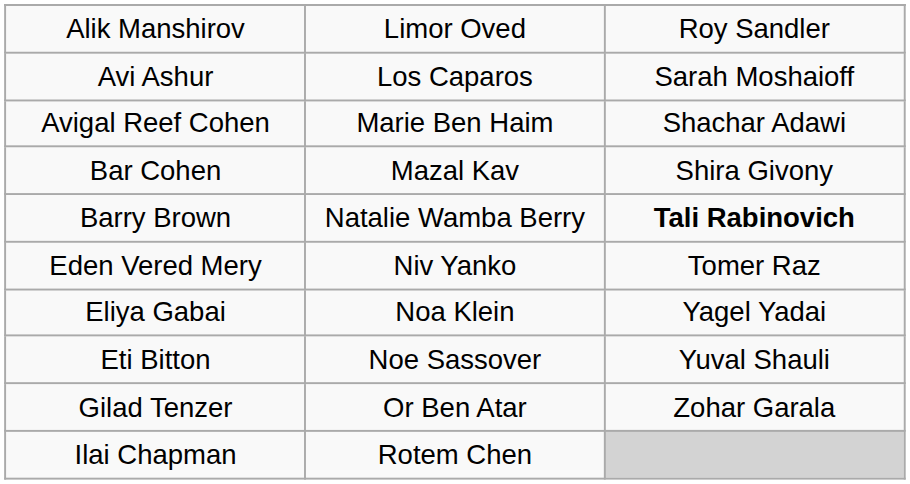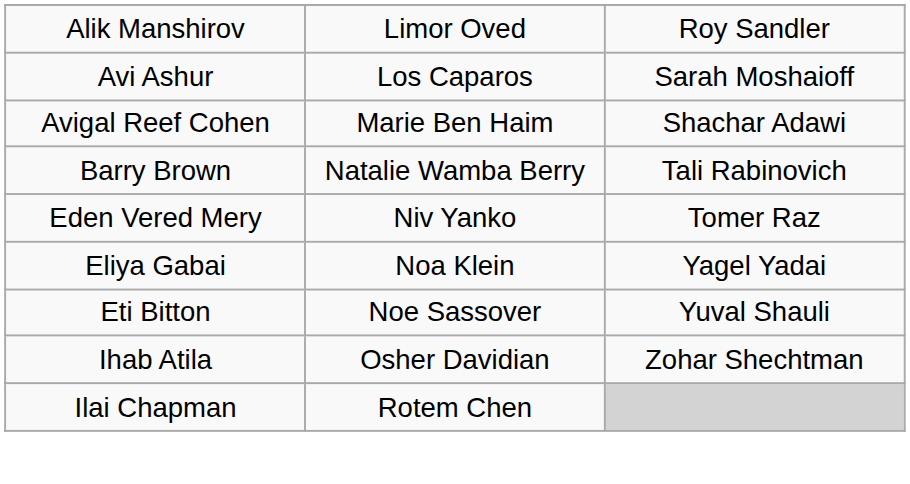 <table class="sortable wikitable" style="margin: 1em auto 1em auto; text-align:center; font-size:90%; line-height:18px;">
 <tr>
 </tr>
 <tr>
 <td width="150">Alik Manshirov</td>
 <td width="150">Limor Oved</td>
 <td width="150">Roy Sandler</td>
 </tr>
 <tr>
 <td>Avi Ashur</td>
 <td>Los Caparos</td>
 <td>Sarah Moshaioff</td>
 </tr>
 <tr>
 <td>Avigal Reef Cohen</td>
 <td>Marie Ben Haim</td>
 <td>Shachar Adawi</td>
 </tr>
 <tr>
-<td>Bar Cohen</td>
-<td>Mazal Kav</td>
-<td>Shira Givony</td>
-</tr>
-<tr>
 <td>Barry Brown</td>
 <td>Natalie Wamba Berry</td>
-<td><strong>Tali Rabinovich</strong></td>
+<td>Tali Rabinovich</td>
 </tr>
 <tr>
 <td>Eden Vered Mery</td>
 <td>Niv Yanko</td>
 <td>Tomer Raz</td>
 </tr>
 <tr>
 <td>Eliya Gabai</td>
 <td>Noa Klein</td>
 <td>Yagel Yadai</td>
 </tr>
 <tr>
 <td>Eti Bitton</td>
 <td>Noe Sassover</td>
 <td>Yuval Shauli</td>
 </tr>
 <tr>
-<td>Gilad Tenzer</td>
-<td>Or Ben Atar</td>
-<td>Zohar Garala</td>
+<td>Ihab Atila</td>
+<td>Osher Davidian</td>
+<td>Zohar Shechtman</td>
 </tr>
 <tr>
 <td>Ilai Chapman</td>
 <td>Rotem Chen</td>
 <td bgcolor="lightgrey"></td>
 </tr>
 </table>
